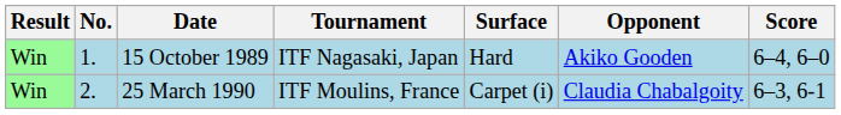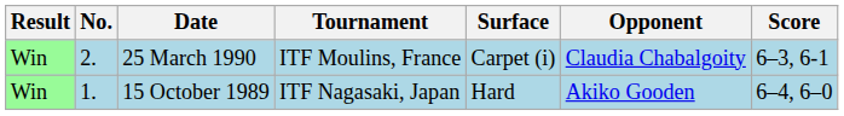 <table class="sortable wikitable">
 <tr style="background:#eee;">
 <th>Result</th>
 <th>No.</th>
 <th>Date</th>
 <th>Tournament</th>
 <th>Surface</th>
 <th>Opponent</th>
 <th class="unsortable">Score</th>
 </tr>
 <tr style="background:lightblue;">
 <td style="background:#98fb98;">Win</td>
+<td>2.</td>
+<td>25 March 1990</td>
+<td>ITF Moulins, France</td>
+<td>Carpet (i)</td>
+<td> <a href='#'>Claudia Chabalgoity</a></td>
+<td>6–3, 6-1</td>
+</tr>
+<tr style="background:lightblue;">
+<td style="background:#98fb98;">Win</td>
 <td>1.</td>
 <td>15 October 1989</td>
 <td>ITF Nagasaki, Japan</td>
 <td>Hard</td>
 <td> <a href='#'>Akiko Gooden</a></td>
 <td>6–4, 6–0</td>
 </tr>
-<tr style="background:lightblue;">
-<td style="background:#98fb98;">Win</td>
-<td>2.</td>
-<td>25 March 1990</td>
-<td>ITF Moulins, France</td>
-<td>Carpet (i)</td>
-<td> <a href='#'>Claudia Chabalgoity</a></td>
-<td>6–3, 6-1</td>
-</tr>
 </table>
